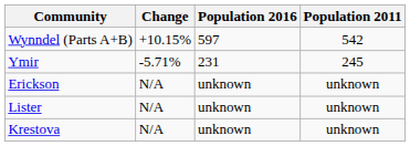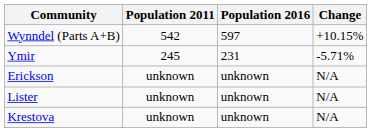 <table class="wikitable sortable">
 <tr>
 <th>Community</th>
+<th>Population 2011</th>
+<th>Population 2016</th>
 <th>Change</th>
-<th>Population 2016</th>
-<th>Population 2011</th>
 </tr>
 <tr>
 <td><a href='#'>Wynndel</a> (Parts A+B)</td>
+<td align=center>542</td>
+<td>597</td>
 <td>+10.15%</td>
-<td>597</td>
-<td align=center>542</td>
 </tr>
 <tr>
 <td><a href='#'>Ymir</a></td>
+<td align=center>245</td>
+<td>231</td>
 <td>-5.71%</td>
-<td>231</td>
-<td align=center>245</td>
 </tr>
 <tr>
 <td><a href='#'>Erickson</a></td>
+<td align=center>unknown</td>
+<td>unknown</td>
 <td>N/A</td>
-<td>unknown</td>
-<td align=center>unknown</td>
 </tr>
 <tr>
 <td><a href='#'>Lister</a></td>
+<td align=center>unknown</td>
+<td>unknown</td>
 <td>N/A</td>
-<td>unknown</td>
-<td align=center>unknown</td>
 </tr>
 <tr>
 <td><a href='#'>Krestova</a></td>
+<td align=center>unknown</td>
+<td>unknown</td>
 <td>N/A</td>
-<td>unknown</td>
-<td align=center>unknown</td>
 </tr>
 </table>
